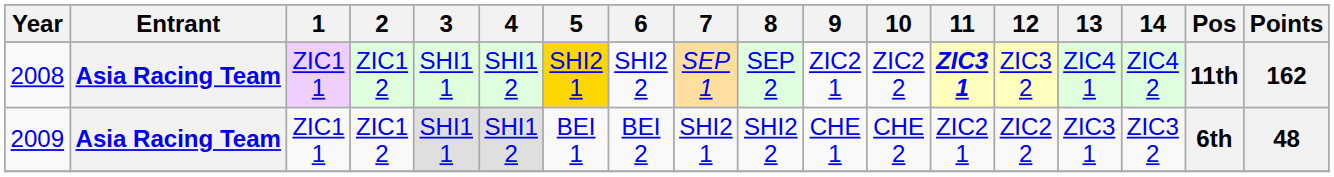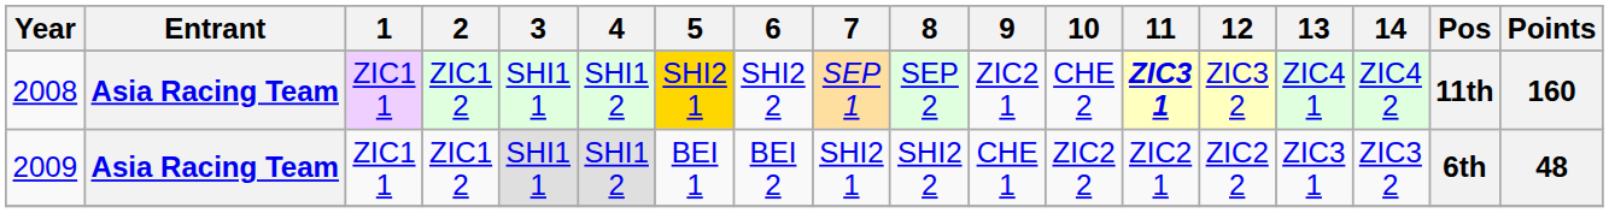 <table class="wikitable" style="text-align:center; font-size:85%">
 <tr>
 <th>Year</th>
 <th>Entrant</th>
 <th>1</th>
 <th>2</th>
 <th>3</th>
 <th>4</th>
 <th>5</th>
 <th>6</th>
 <th>7</th>
 <th>8</th>
 <th>9</th>
 <th>10</th>
 <th>11</th>
 <th>12</th>
 <th>13</th>
 <th>14</th>
 <th>Pos</th>
 <th>Points</th>
 </tr>
 <tr>
 <td><a href='#'>2008</a></td>
 <th nowrap><a href='#'>Asia Racing Team</a></th>
 <td style="background:#EFCFFF;"><a href='#'>ZIC1<br>1</a><br></td>
 <td style="background:#DFFFDF;"><a href='#'>ZIC1<br>2</a><br></td>
 <td style="background:#DFFFDF;"><a href='#'>SHI1<br>1</a><br></td>
 <td style="background:#DFFFDF;"><a href='#'>SHI1<br>2</a><br></td>
 <td style="background: gold;"><a href='#'>SHI2<br>1</a></td>
 <td><a href='#'>SHI2<br>2</a></td>
 <td style="background:#FFDF9F;"><em><a href='#'>SEP<br>1</a></em><br></td>
 <td style="background:#DFFFDF;"><a href='#'>SEP<br>2</a><br></td>
 <td><a href='#'>ZIC2<br>1</a></td>
-<td><a href='#'>ZIC2<br>2</a></td>
+<td><a href='#'>CHE<br>2</a></td>
 <td style="background:#FFFFBF;"><strong><em><a href='#'>ZIC3<br>1</a></em></strong><br></td>
 <td style="background:#FFFFBF;"><a href='#'>ZIC3<br>2</a><br></td>
 <td style="background:#DFFFDF;"><a href='#'>ZIC4<br>1</a><br></td>
 <td style="background:#DFFFDF;"><a href='#'>ZIC4<br>2</a><br></td>
 <th>11th</th>
-<th>162</th>
+<th>160</th>
 </tr>
 <tr>
 <td><a href='#'>2009</a></td>
 <th nowrap><a href='#'>Asia Racing Team</a></th>
 <td><a href='#'>ZIC1<br>1</a></td>
 <td><a href='#'>ZIC1<br>2</a></td>
 <td style="background:#DFDFDF;"><a href='#'>SHI1<br>1</a><br></td>
 <td style="background:#DFDFDF;"><a href='#'>SHI1<br>2</a><br></td>
 <td><a href='#'>BEI<br>1</a></td>
 <td><a href='#'>BEI<br>2</a></td>
 <td><a href='#'>SHI2<br>1</a></td>
 <td><a href='#'>SHI2<br>2</a></td>
 <td><a href='#'>CHE<br>1</a></td>
-<td><a href='#'>CHE<br>2</a></td>
+<td><a href='#'>ZIC2<br>2</a></td>
 <td><a href='#'>ZIC2<br>1</a></td>
 <td><a href='#'>ZIC2<br>2</a></td>
 <td><a href='#'>ZIC3<br>1</a></td>
 <td><a href='#'>ZIC3<br>2</a></td>
 <th>6th</th>
 <th>48</th>
 </tr>
 <tr>
 </tr>
 </table>
